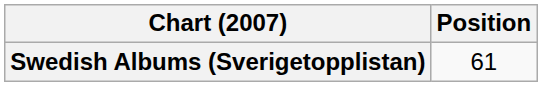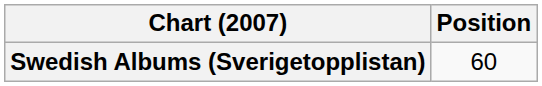 <table class="wikitable plainrowheaders" style="text-align:center">
 <tr>
 <th scope="col">Chart (2007)</th>
 <th scope="col">Position</th>
 </tr>
 <tr>
 <th scope="row">Swedish Albums (Sverigetopplistan)</th>
-<td>61</td>
+<td>60</td>
 </tr>
 </table>
